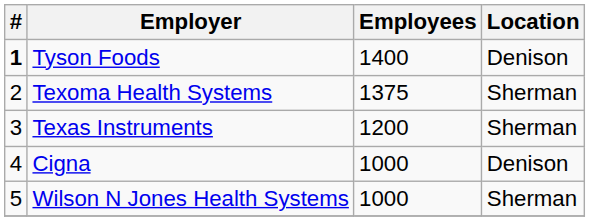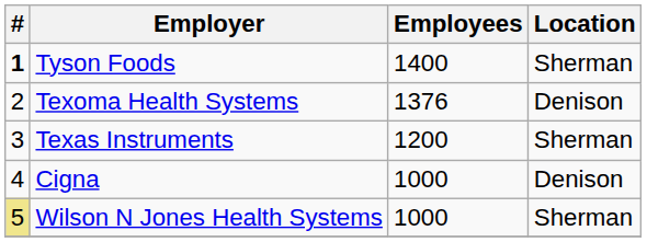 <table class="wikitable">
 <tr>
 <th>#</th>
 <th>Employer</th>
 <th>Employees</th>
 <th>Location</th>
 </tr>
 <tr>
 <td><strong>1</strong></td>
 <td><a href='#'>Tyson Foods</a></td>
 <td>1400</td>
-<td>Denison</td>
+<td>Sherman</td>
 </tr>
 <tr>
 <td>2</td>
 <td><a href='#'>Texoma Health Systems</a></td>
-<td>1375</td>
-<td>Sherman</td>
+<td>1376</td>
+<td>Denison</td>
 </tr>
 <tr>
 <td>3</td>
 <td><a href='#'>Texas Instruments</a></td>
 <td>1200</td>
 <td>Sherman</td>
 </tr>
 <tr>
 <td>4</td>
 <td><a href='#'>Cigna</a></td>
 <td>1000</td>
 <td>Denison</td>
 </tr>
 <tr>
-<td>5</td>
+<td style="background: khaki;">5</td>
 <td><a href='#'>Wilson N Jones Health Systems</a></td>
 <td>1000</td>
 <td>Sherman</td>
 </tr>
 <tr>
 </tr>
 </table>
